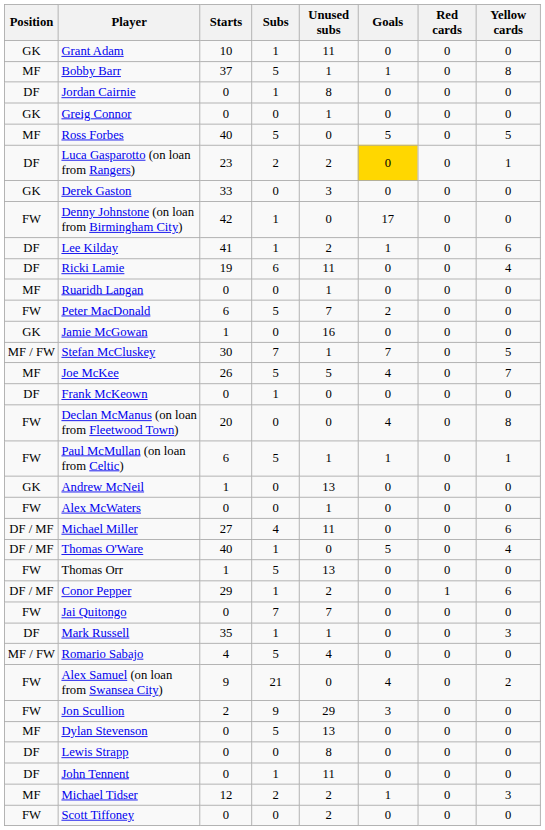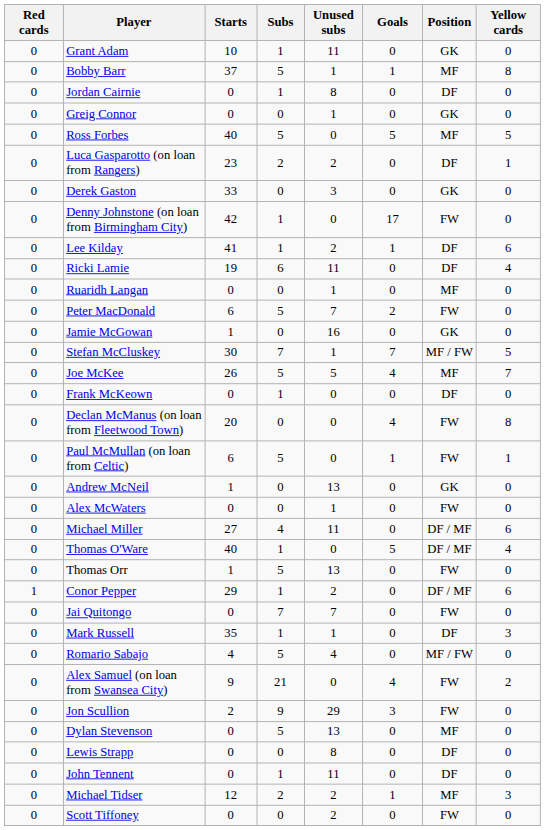 <table class="wikitable sortable" style="font-size:90%; text-align:center">
 <tr>
-<th style="width:70px">Position</th>
+<th style="width:140px">Red cards </th>
 <th style="width:400px">Player</th>
 <th style="width:100px">Starts</th>
 <th style="width:100px">Subs</th>
 <th style="width:100px">Unused subs</th>
 <th style="width:140px">Goals </th>
-<th style="width:140px">Red cards </th>
+<th style="width:70px">Position</th>
 <th style="width:140px">Yellow cards </th>
 </tr>
 <tr>
-<td>GK</td>
+<td>0</td>
 <td style="text-align:left"> <a href='#'>Grant Adam</a></td>
 <td>10</td>
 <td>1</td>
 <td>11</td>
 <td>0</td>
-<td>0</td>
+<td>GK</td>
 <td>0</td>
 </tr>
 <tr>
-<td>MF</td>
+<td>0</td>
 <td style="text-align:left"> <a href='#'>Bobby Barr</a></td>
 <td>37</td>
 <td>5</td>
 <td>1</td>
 <td>1</td>
-<td>0</td>
+<td>MF</td>
 <td>8</td>
 </tr>
 <tr>
-<td>DF</td>
+<td>0</td>
 <td style="text-align:left"> <a href='#'>Jordan Cairnie</a></td>
 <td>0</td>
 <td>1</td>
 <td>8</td>
 <td>0</td>
-<td>0</td>
+<td>DF</td>
 <td>0</td>
 </tr>
 <tr>
-<td>GK</td>
+<td>0</td>
 <td style="text-align:left"> <a href='#'>Greig Connor</a></td>
 <td>0</td>
 <td>0</td>
 <td>1</td>
 <td>0</td>
-<td>0</td>
+<td>GK</td>
 <td>0</td>
 </tr>
 <tr>
-<td>MF</td>
+<td>0</td>
 <td style="text-align:left"> <a href='#'>Ross Forbes</a></td>
 <td>40</td>
 <td>5</td>
 <td>0</td>
 <td>5</td>
-<td>0</td>
+<td>MF</td>
 <td>5</td>
 </tr>
 <tr>
-<td>DF</td>
+<td>0</td>
 <td style="text-align:left"> <a href='#'>Luca Gasparotto</a> (on loan from <a href='#'>Rangers</a>)</td>
 <td>23</td>
 <td>2</td>
 <td>2</td>
-<td style="background: gold;">0</td>
 <td>0</td>
+<td>DF</td>
 <td>1</td>
 </tr>
 <tr>
-<td>GK</td>
+<td>0</td>
 <td style="text-align:left"> <a href='#'>Derek Gaston</a></td>
 <td>33</td>
 <td>0</td>
 <td>3</td>
 <td>0</td>
-<td>0</td>
+<td>GK</td>
 <td>0</td>
 </tr>
 <tr>
-<td>FW</td>
+<td>0</td>
 <td style="text-align:left"> <a href='#'>Denny Johnstone</a> (on loan from <a href='#'>Birmingham City</a>)</td>
 <td>42</td>
 <td>1</td>
 <td>0</td>
 <td>17</td>
-<td>0</td>
+<td>FW</td>
 <td>0</td>
 </tr>
 <tr>
-<td>DF</td>
+<td>0</td>
 <td style="text-align:left"> <a href='#'>Lee Kilday</a></td>
 <td>41</td>
 <td>1</td>
 <td>2</td>
 <td>1</td>
-<td>0</td>
+<td>DF</td>
 <td>6</td>
 </tr>
 <tr>
-<td>DF</td>
+<td>0</td>
 <td style="text-align:left"> <a href='#'>Ricki Lamie</a></td>
 <td>19</td>
 <td>6</td>
 <td>11</td>
 <td>0</td>
-<td>0</td>
+<td>DF</td>
 <td>4</td>
 </tr>
 <tr>
-<td>MF</td>
+<td>0</td>
 <td style="text-align:left"> <a href='#'>Ruaridh Langan</a></td>
 <td>0</td>
 <td>0</td>
 <td>1</td>
 <td>0</td>
-<td>0</td>
+<td>MF</td>
 <td>0</td>
 </tr>
 <tr>
-<td>FW</td>
+<td>0</td>
 <td style="text-align:left"> <a href='#'>Peter MacDonald</a></td>
 <td>6</td>
 <td>5</td>
 <td>7</td>
 <td>2</td>
-<td>0</td>
+<td>FW</td>
 <td>0</td>
 </tr>
 <tr>
-<td>GK</td>
+<td>0</td>
 <td style="text-align:left"> <a href='#'>Jamie McGowan</a></td>
 <td>1</td>
 <td>0</td>
 <td>16</td>
 <td>0</td>
-<td>0</td>
+<td>GK</td>
 <td>0</td>
 </tr>
 <tr>
-<td>MF / FW</td>
+<td>0</td>
 <td style="text-align:left"> <a href='#'>Stefan McCluskey</a></td>
 <td>30</td>
 <td>7</td>
 <td>1</td>
 <td>7</td>
-<td>0</td>
+<td>MF / FW</td>
 <td>5</td>
 </tr>
 <tr>
-<td>MF</td>
+<td>0</td>
 <td style="text-align:left"> <a href='#'>Joe McKee</a></td>
 <td>26</td>
 <td>5</td>
 <td>5</td>
 <td>4</td>
-<td>0</td>
+<td>MF</td>
 <td>7</td>
 </tr>
 <tr>
-<td>DF</td>
+<td>0</td>
 <td style="text-align:left"> <a href='#'>Frank McKeown</a></td>
 <td>0</td>
 <td>1</td>
 <td>0</td>
 <td>0</td>
-<td>0</td>
+<td>DF</td>
 <td>0</td>
 </tr>
 <tr>
-<td>FW</td>
+<td>0</td>
 <td style="text-align:left"> <a href='#'>Declan McManus</a> (on loan from <a href='#'>Fleetwood Town</a>)</td>
 <td>20</td>
 <td>0</td>
 <td>0</td>
 <td>4</td>
-<td>0</td>
+<td>FW</td>
 <td>8</td>
 </tr>
 <tr>
-<td>FW</td>
+<td>0</td>
 <td style="text-align:left"> <a href='#'>Paul McMullan</a> (on loan from <a href='#'>Celtic</a>)</td>
 <td>6</td>
 <td>5</td>
+<td>0</td>
 <td>1</td>
-<td>1</td>
-<td>0</td>
+<td>FW</td>
 <td>1</td>
 </tr>
 <tr>
-<td>GK</td>
+<td>0</td>
 <td style="text-align:left"> <a href='#'>Andrew McNeil</a></td>
 <td>1</td>
 <td>0</td>
 <td>13</td>
 <td>0</td>
-<td>0</td>
+<td>GK</td>
 <td>0</td>
 </tr>
 <tr>
-<td>FW</td>
+<td>0</td>
 <td style="text-align:left"> <a href='#'>Alex McWaters</a></td>
 <td>0</td>
 <td>0</td>
 <td>1</td>
 <td>0</td>
-<td>0</td>
+<td>FW</td>
 <td>0</td>
 </tr>
 <tr>
-<td>DF / MF</td>
+<td>0</td>
 <td style="text-align:left"> <a href='#'>Michael Miller</a></td>
 <td>27</td>
 <td>4</td>
 <td>11</td>
 <td>0</td>
-<td>0</td>
+<td>DF / MF</td>
 <td>6</td>
 </tr>
 <tr>
-<td>DF / MF</td>
+<td>0</td>
 <td style="text-align:left"> <a href='#'>Thomas O'Ware</a></td>
 <td>40</td>
 <td>1</td>
 <td>0</td>
 <td>5</td>
-<td>0</td>
+<td>DF / MF</td>
 <td>4</td>
 </tr>
 <tr>
-<td>FW</td>
+<td>0</td>
 <td style="text-align:left"> Thomas Orr</td>
 <td>1</td>
 <td>5</td>
 <td>13</td>
 <td>0</td>
-<td>0</td>
+<td>FW</td>
 <td>0</td>
 </tr>
 <tr>
-<td>DF / MF</td>
+<td>1</td>
 <td style="text-align:left"> <a href='#'>Conor Pepper</a></td>
 <td>29</td>
 <td>1</td>
 <td>2</td>
 <td>0</td>
-<td>1</td>
+<td>DF / MF</td>
 <td>6</td>
 </tr>
 <tr>
-<td>FW</td>
+<td>0</td>
 <td style="text-align:left"> <a href='#'>Jai Quitongo</a></td>
 <td>0</td>
 <td>7</td>
 <td>7</td>
 <td>0</td>
-<td>0</td>
+<td>FW</td>
 <td>0</td>
 </tr>
 <tr>
-<td>DF</td>
+<td>0</td>
 <td style="text-align:left"> <a href='#'>Mark Russell</a></td>
 <td>35</td>
 <td>1</td>
 <td>1</td>
 <td>0</td>
-<td>0</td>
+<td>DF</td>
 <td>3</td>
 </tr>
 <tr>
-<td>MF / FW</td>
+<td>0</td>
 <td style="text-align:left"> <a href='#'>Romario Sabajo</a></td>
 <td>4</td>
 <td>5</td>
 <td>4</td>
 <td>0</td>
-<td>0</td>
+<td>MF / FW</td>
 <td>0</td>
 </tr>
 <tr>
-<td>FW</td>
+<td>0</td>
 <td style="text-align:left"> <a href='#'>Alex Samuel</a> (on loan from <a href='#'>Swansea City</a>)</td>
 <td>9</td>
 <td>21</td>
 <td>0</td>
 <td>4</td>
-<td>0</td>
+<td>FW</td>
 <td>2</td>
 </tr>
 <tr>
-<td>FW</td>
+<td>0</td>
 <td style="text-align:left"> <a href='#'>Jon Scullion</a></td>
 <td>2</td>
 <td>9</td>
 <td>29</td>
 <td>3</td>
-<td>0</td>
+<td>FW</td>
 <td>0</td>
 </tr>
 <tr>
-<td>MF</td>
+<td>0</td>
 <td style="text-align:left"> <a href='#'>Dylan Stevenson</a></td>
 <td>0</td>
 <td>5</td>
 <td>13</td>
 <td>0</td>
-<td>0</td>
+<td>MF</td>
 <td>0</td>
 </tr>
 <tr>
-<td>DF</td>
+<td>0</td>
 <td style="text-align:left"> <a href='#'>Lewis Strapp</a></td>
 <td>0</td>
 <td>0</td>
 <td>8</td>
 <td>0</td>
-<td>0</td>
+<td>DF</td>
 <td>0</td>
 </tr>
 <tr>
-<td>DF</td>
+<td>0</td>
 <td style="text-align:left"> <a href='#'>John Tennent</a></td>
 <td>0</td>
 <td>1</td>
 <td>11</td>
 <td>0</td>
-<td>0</td>
+<td>DF</td>
 <td>0</td>
 </tr>
 <tr>
-<td>MF</td>
+<td>0</td>
 <td style="text-align:left"> <a href='#'>Michael Tidser</a></td>
 <td>12</td>
 <td>2</td>
 <td>2</td>
 <td>1</td>
-<td>0</td>
+<td>MF</td>
 <td>3</td>
 </tr>
 <tr>
-<td>FW</td>
+<td>0</td>
 <td style="text-align:left"> <a href='#'>Scott Tiffoney</a></td>
 <td>0</td>
 <td>0</td>
 <td>2</td>
 <td>0</td>
-<td>0</td>
+<td>FW</td>
 <td>0</td>
 </tr>
 </table>
